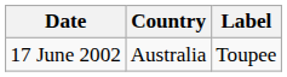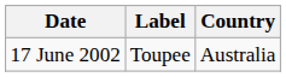 <table class="wikitable">
 <tr>
 <th>Date</th>
+<th>Label</th>
 <th>Country</th>
-<th>Label</th>
 </tr>
 <tr>
 <td>17 June 2002</td>
+<td>Toupee</td>
 <td>Australia</td>
-<td>Toupee</td>
 </tr>
 </table>
